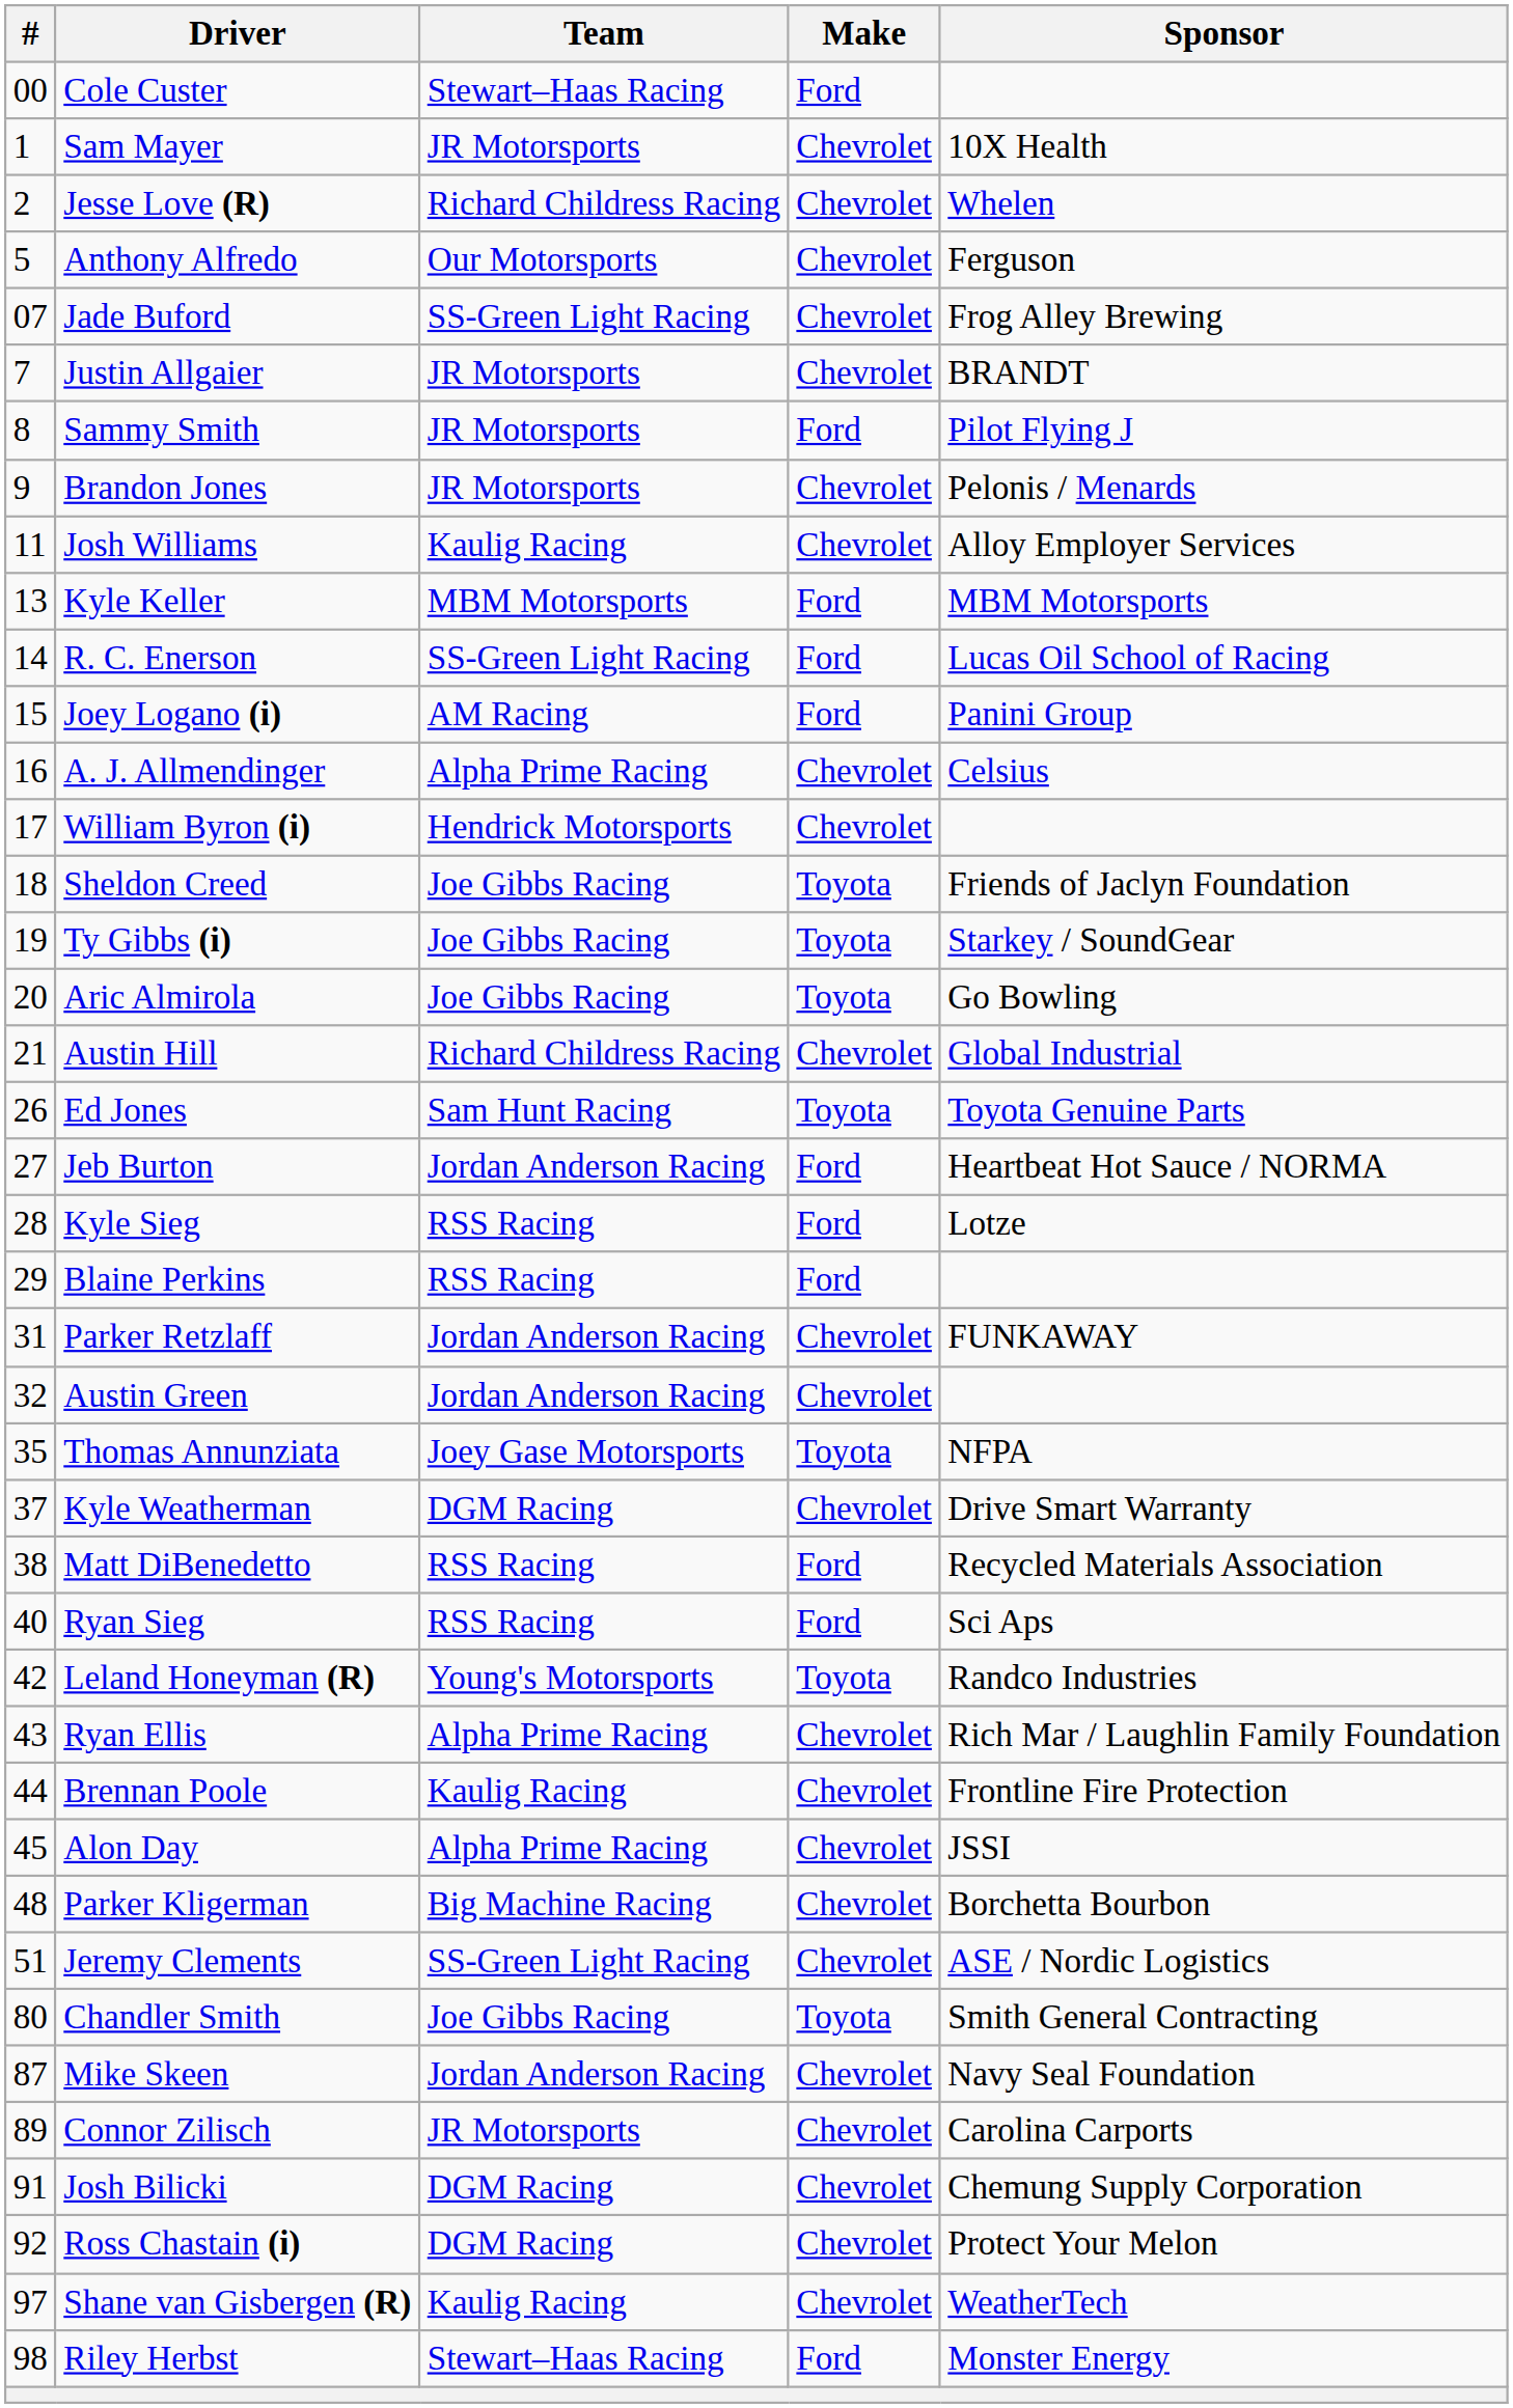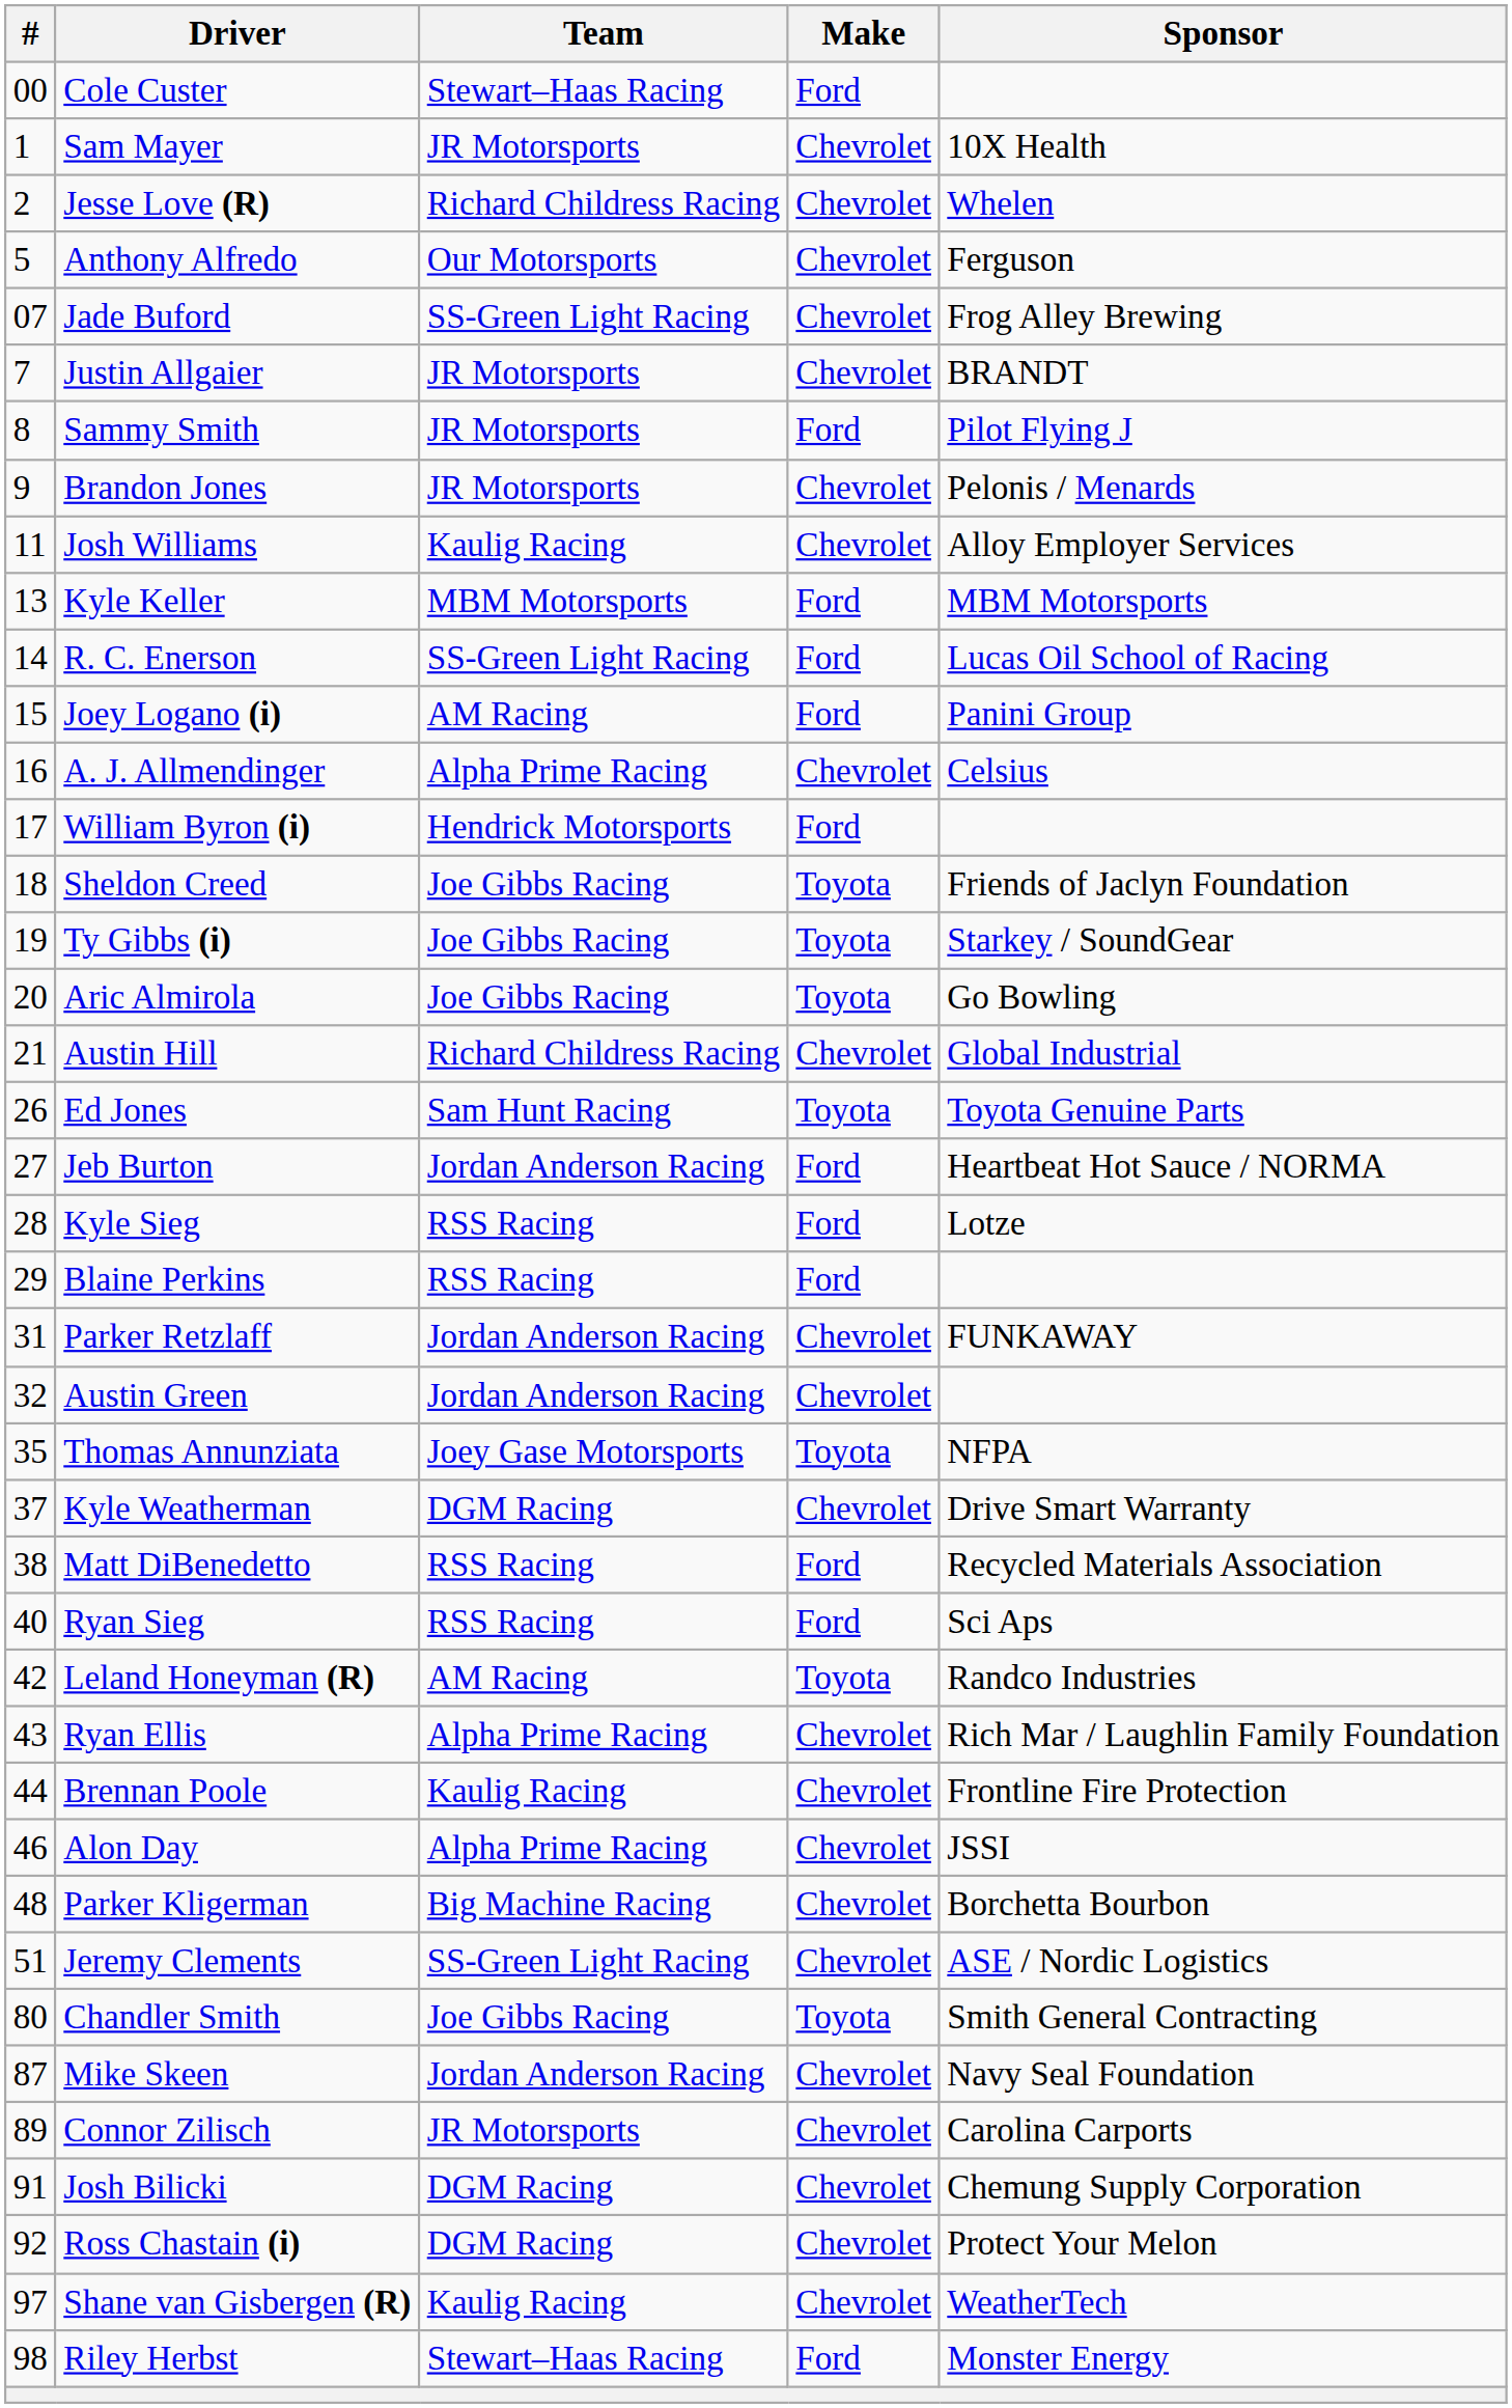 <table class="wikitable" style="font-size:95%">
 <tr>
 <th>#</th>
 <th>Driver</th>
 <th>Team</th>
 <th>Make</th>
 <th>Sponsor</th>
 </tr>
 <tr>
 <td>00</td>
 <td><a href='#'>Cole Custer</a></td>
 <td><a href='#'>Stewart–Haas Racing</a></td>
 <td><a href='#'>Ford</a></td>
 <td></td>
 </tr>
 <tr>
 <td>1</td>
 <td><a href='#'>Sam Mayer</a></td>
 <td><a href='#'>JR Motorsports</a></td>
 <td><a href='#'>Chevrolet</a></td>
 <td>10X Health</td>
 </tr>
 <tr>
 <td>2</td>
 <td><a href='#'>Jesse Love</a> <strong>(R)</strong></td>
 <td nowrap><a href='#'>Richard Childress Racing</a></td>
 <td><a href='#'>Chevrolet</a></td>
 <td><a href='#'>Whelen</a></td>
 </tr>
 <tr>
 <td>5</td>
 <td><a href='#'>Anthony Alfredo</a></td>
 <td><a href='#'>Our Motorsports</a></td>
 <td><a href='#'>Chevrolet</a></td>
 <td>Ferguson</td>
 </tr>
 <tr>
 <td>07</td>
 <td><a href='#'>Jade Buford</a></td>
 <td><a href='#'>SS-Green Light Racing</a></td>
 <td><a href='#'>Chevrolet</a></td>
 <td>Frog Alley Brewing</td>
 </tr>
 <tr>
 <td>7</td>
 <td><a href='#'>Justin Allgaier</a></td>
 <td><a href='#'>JR Motorsports</a></td>
 <td><a href='#'>Chevrolet</a></td>
 <td>BRANDT</td>
 </tr>
 <tr>
 <td>8</td>
 <td><a href='#'>Sammy Smith</a></td>
 <td><a href='#'>JR Motorsports</a></td>
 <td><a href='#'>Ford</a></td>
 <td><a href='#'>Pilot Flying J</a></td>
 </tr>
 <tr>
 <td>9</td>
 <td><a href='#'>Brandon Jones</a></td>
 <td><a href='#'>JR Motorsports</a></td>
 <td><a href='#'>Chevrolet</a></td>
 <td>Pelonis / <a href='#'>Menards</a></td>
 </tr>
 <tr>
 <td>11</td>
 <td><a href='#'>Josh Williams</a></td>
 <td><a href='#'>Kaulig Racing</a></td>
 <td><a href='#'>Chevrolet</a></td>
 <td>Alloy Employer Services</td>
 </tr>
 <tr>
 <td>13</td>
 <td><a href='#'>Kyle Keller</a></td>
 <td><a href='#'>MBM Motorsports</a></td>
 <td><a href='#'>Ford</a></td>
 <td><a href='#'>MBM Motorsports</a></td>
 </tr>
 <tr>
 <td>14</td>
 <td><a href='#'>R. C. Enerson</a></td>
 <td><a href='#'>SS-Green Light Racing</a></td>
 <td><a href='#'>Ford</a></td>
 <td><a href='#'>Lucas Oil School of Racing</a></td>
 </tr>
 <tr>
 <td>15</td>
 <td><a href='#'>Joey Logano</a> <strong>(i)</strong></td>
 <td><a href='#'>AM Racing</a></td>
 <td><a href='#'>Ford</a></td>
 <td><a href='#'>Panini Group</a></td>
 </tr>
 <tr>
 <td>16</td>
 <td><a href='#'>A. J. Allmendinger</a></td>
 <td><a href='#'>Alpha Prime Racing</a></td>
 <td><a href='#'>Chevrolet</a></td>
 <td><a href='#'>Celsius</a></td>
 </tr>
 <tr>
 <td>17</td>
 <td><a href='#'>William Byron</a> <strong>(i)</strong></td>
 <td><a href='#'>Hendrick Motorsports</a></td>
-<td><a href='#'>Chevrolet</a></td>
+<td><a href='#'>Ford</a></td>
 <td></td>
 </tr>
 <tr>
 <td>18</td>
 <td><a href='#'>Sheldon Creed</a></td>
 <td><a href='#'>Joe Gibbs Racing</a></td>
 <td><a href='#'>Toyota</a></td>
 <td>Friends of Jaclyn Foundation</td>
 </tr>
 <tr>
 <td>19</td>
 <td><a href='#'>Ty Gibbs</a> <strong>(i)</strong></td>
 <td><a href='#'>Joe Gibbs Racing</a></td>
 <td><a href='#'>Toyota</a></td>
 <td><a href='#'>Starkey</a> / SoundGear</td>
 </tr>
 <tr>
 <td>20</td>
 <td><a href='#'>Aric Almirola</a></td>
 <td><a href='#'>Joe Gibbs Racing</a></td>
 <td><a href='#'>Toyota</a></td>
 <td>Go Bowling</td>
 </tr>
 <tr>
 <td>21</td>
 <td><a href='#'>Austin Hill</a></td>
 <td><a href='#'>Richard Childress Racing</a></td>
 <td><a href='#'>Chevrolet</a></td>
 <td><a href='#'>Global Industrial</a></td>
 </tr>
 <tr>
 <td>26</td>
 <td><a href='#'>Ed Jones</a></td>
 <td><a href='#'>Sam Hunt Racing</a></td>
 <td><a href='#'>Toyota</a></td>
 <td><a href='#'>Toyota Genuine Parts</a></td>
 </tr>
 <tr>
 <td>27</td>
 <td><a href='#'>Jeb Burton</a></td>
 <td><a href='#'>Jordan Anderson Racing</a></td>
 <td><a href='#'>Ford</a></td>
 <td>Heartbeat Hot Sauce / NORMA</td>
 </tr>
 <tr>
 <td>28</td>
 <td><a href='#'>Kyle Sieg</a></td>
 <td><a href='#'>RSS Racing</a></td>
 <td><a href='#'>Ford</a></td>
 <td>Lotze</td>
 </tr>
 <tr>
 <td>29</td>
 <td><a href='#'>Blaine Perkins</a></td>
 <td><a href='#'>RSS Racing</a></td>
 <td><a href='#'>Ford</a></td>
 <td></td>
 </tr>
 <tr>
 <td>31</td>
 <td><a href='#'>Parker Retzlaff</a></td>
 <td><a href='#'>Jordan Anderson Racing</a></td>
 <td><a href='#'>Chevrolet</a></td>
 <td>FUNKAWAY</td>
 </tr>
 <tr>
 <td>32</td>
 <td><a href='#'>Austin Green</a></td>
 <td><a href='#'>Jordan Anderson Racing</a></td>
 <td><a href='#'>Chevrolet</a></td>
 <td></td>
 </tr>
 <tr>
 <td>35</td>
 <td><a href='#'>Thomas Annunziata</a></td>
 <td><a href='#'>Joey Gase Motorsports</a></td>
 <td><a href='#'>Toyota</a></td>
 <td>NFPA</td>
 </tr>
 <tr>
 <td>37</td>
 <td><a href='#'>Kyle Weatherman</a></td>
 <td><a href='#'>DGM Racing</a></td>
 <td><a href='#'>Chevrolet</a></td>
 <td>Drive Smart Warranty</td>
 </tr>
 <tr>
 <td>38</td>
 <td><a href='#'>Matt DiBenedetto</a></td>
 <td><a href='#'>RSS Racing</a></td>
 <td><a href='#'>Ford</a></td>
 <td nowrap>Recycled Materials Association</td>
 </tr>
 <tr>
 <td>40</td>
 <td><a href='#'>Ryan Sieg</a></td>
 <td><a href='#'>RSS Racing</a></td>
 <td><a href='#'>Ford</a></td>
 <td>Sci Aps</td>
 </tr>
 <tr>
 <td>42</td>
 <td><a href='#'>Leland Honeyman</a> <strong>(R)</strong></td>
-<td><a href='#'>Young's Motorsports</a></td>
+<td><a href='#'>AM Racing</a></td>
 <td><a href='#'>Toyota</a></td>
 <td>Randco Industries</td>
 </tr>
 <tr>
 <td>43</td>
 <td><a href='#'>Ryan Ellis</a></td>
 <td><a href='#'>Alpha Prime Racing</a></td>
 <td><a href='#'>Chevrolet</a></td>
 <td>Rich Mar / Laughlin Family Foundation</td>
 </tr>
 <tr>
 <td>44</td>
 <td><a href='#'>Brennan Poole</a></td>
 <td><a href='#'>Kaulig Racing</a></td>
 <td><a href='#'>Chevrolet</a></td>
 <td>Frontline Fire Protection</td>
 </tr>
 <tr>
-<td>45</td>
+<td>46</td>
 <td><a href='#'>Alon Day</a></td>
 <td><a href='#'>Alpha Prime Racing</a></td>
 <td><a href='#'>Chevrolet</a></td>
 <td>JSSI</td>
 </tr>
 <tr>
 <td>48</td>
 <td><a href='#'>Parker Kligerman</a></td>
 <td><a href='#'>Big Machine Racing</a></td>
 <td><a href='#'>Chevrolet</a></td>
 <td>Borchetta Bourbon</td>
 </tr>
 <tr>
 <td>51</td>
 <td><a href='#'>Jeremy Clements</a></td>
 <td><a href='#'>SS-Green Light Racing</a></td>
 <td><a href='#'>Chevrolet</a></td>
 <td><a href='#'>ASE</a> / Nordic Logistics</td>
 </tr>
 <tr>
 <td>80</td>
 <td><a href='#'>Chandler Smith</a></td>
 <td><a href='#'>Joe Gibbs Racing</a></td>
 <td><a href='#'>Toyota</a></td>
 <td>Smith General Contracting</td>
 </tr>
 <tr>
 <td>87</td>
 <td><a href='#'>Mike Skeen</a></td>
 <td><a href='#'>Jordan Anderson Racing</a></td>
 <td><a href='#'>Chevrolet</a></td>
 <td>Navy Seal Foundation</td>
 </tr>
 <tr>
 <td>89</td>
 <td><a href='#'>Connor Zilisch</a></td>
 <td><a href='#'>JR Motorsports</a></td>
 <td><a href='#'>Chevrolet</a></td>
 <td>Carolina Carports</td>
 </tr>
 <tr>
 <td>91</td>
 <td><a href='#'>Josh Bilicki</a></td>
 <td><a href='#'>DGM Racing</a></td>
 <td><a href='#'>Chevrolet</a></td>
 <td>Chemung Supply Corporation</td>
 </tr>
 <tr>
 <td>92</td>
 <td><a href='#'>Ross Chastain</a> <strong>(i)</strong></td>
 <td><a href='#'>DGM Racing</a></td>
 <td><a href='#'>Chevrolet</a></td>
 <td>Protect Your Melon</td>
 </tr>
 <tr>
 <td>97</td>
 <td nowrap><a href='#'>Shane van Gisbergen</a> <strong>(R)</strong></td>
 <td><a href='#'>Kaulig Racing</a></td>
 <td><a href='#'>Chevrolet</a></td>
 <td><a href='#'>WeatherTech</a></td>
 </tr>
 <tr>
 <td>98</td>
 <td><a href='#'>Riley Herbst</a></td>
 <td><a href='#'>Stewart–Haas Racing</a></td>
 <td><a href='#'>Ford</a></td>
 <td><a href='#'>Monster Energy</a></td>
 </tr>
 <tr>
 <th colspan="5"></th>
 </tr>
 </table>
